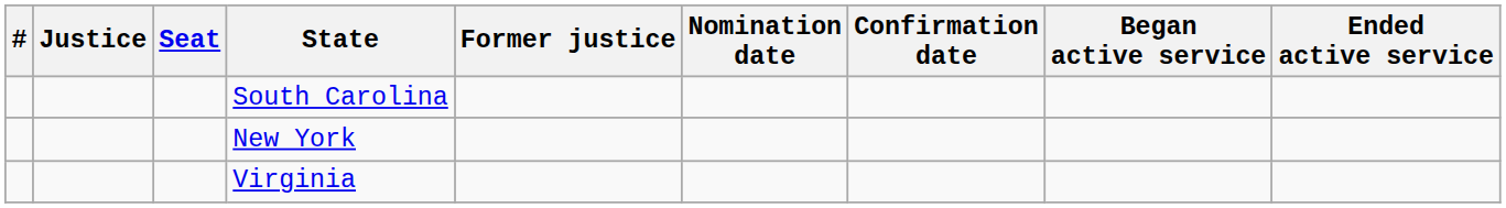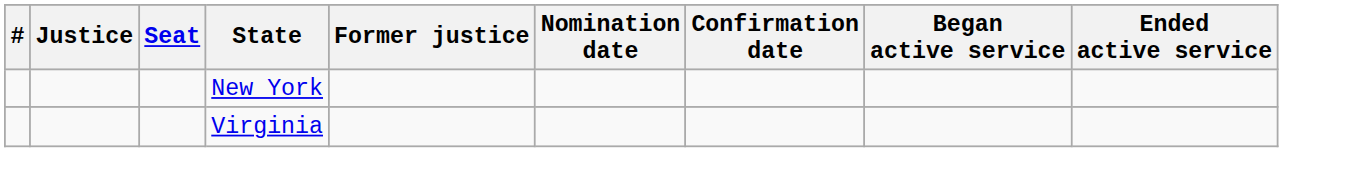 <table class="sortable wikitable">
 <tr bgcolor="#ececec">
 <th>#</th>
 <th>Justice</th>
 <th><a href='#'>Seat</a></th>
 <th>State</th>
 <th>Former justice</th>
 <th>Nomination<br>date</th>
 <th>Confirmation<br>date</th>
 <th>Began<br>active service</th>
 <th>Ended<br>active service</th>
-</tr>
-<tr>
-<td></td>
-<td></td>
-<td align="center"></td>
-<td><a href='#'>South Carolina</a></td>
-<td></td>
-<td></td>
-<td></td>
-<td></td>
-<td></td>
 </tr>
 <tr>
 <td></td>
 <td></td>
 <td align="center"></td>
 <td><a href='#'>New York</a></td>
 <td></td>
 <td></td>
 <td></td>
 <td></td>
 <td></td>
 </tr>
 <tr>
 <td></td>
 <td></td>
 <td align="center"></td>
 <td><a href='#'>Virginia</a></td>
 <td></td>
 <td></td>
 <td></td>
 <td></td>
 <td></td>
 </tr>
 </table>
